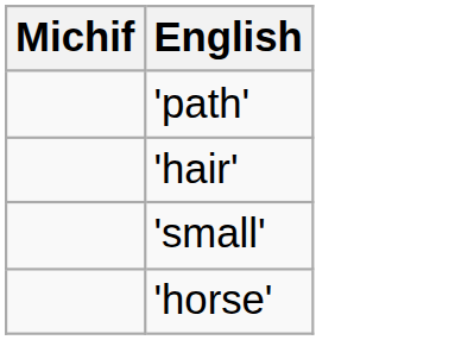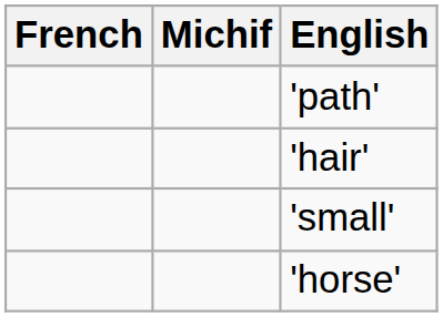 <table class="wikitable">
 <tr align="center">
+<th>French</th>
 <th>Michif</th>
 <th>English</th>
 </tr>
 <tr>
 <td></td>
+<td></td>
 <td>'path'</td>
 </tr>
 <tr>
+<td></td>
 <td></td>
 <td>'hair'</td>
 </tr>
 <tr>
 <td></td>
+<td></td>
 <td>'small'</td>
 </tr>
 <tr>
 <td></td>
+<td></td>
 <td>'horse'</td>
 </tr>
 </table>
